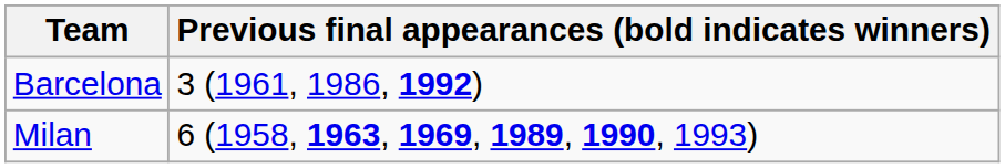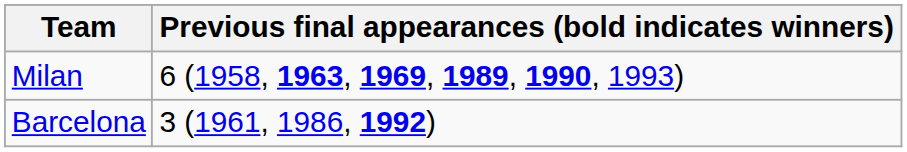 <table class="wikitable">
 <tr>
 <th>Team</th>
 <th>Previous final appearances (bold indicates winners)</th>
 </tr>
 <tr>
+<td> <a href='#'>Milan</a></td>
+<td>6 (<a href='#'>1958</a>, <a href='#'><strong>1963</strong></a>, <a href='#'><strong>1969</strong></a>, <strong><a href='#'>1989</a></strong>, <strong><a href='#'>1990</a></strong>, <a href='#'>1993</a>)</td>
+</tr>
+<tr>
 <td> <a href='#'>Barcelona</a></td>
 <td>3 (<a href='#'>1961</a>, <a href='#'>1986</a>, <a href='#'><strong>1992</strong></a>)</td>
 </tr>
-<tr>
-<td> <a href='#'>Milan</a></td>
-<td>6 (<a href='#'>1958</a>, <a href='#'><strong>1963</strong></a>, <a href='#'><strong>1969</strong></a>, <strong><a href='#'>1989</a></strong>, <strong><a href='#'>1990</a></strong>, <a href='#'>1993</a>)</td>
-</tr>
 </table>
